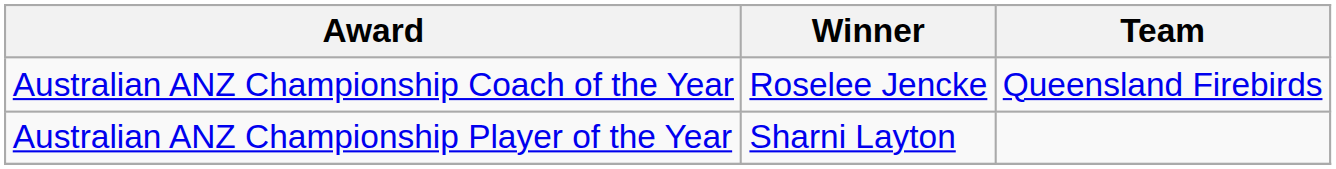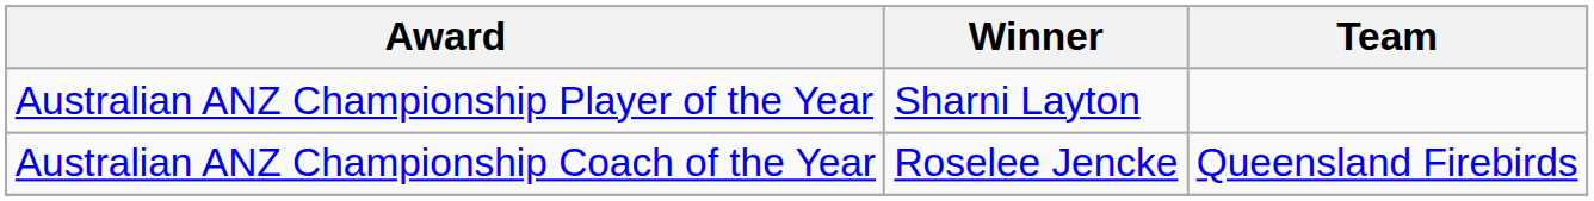 <table class="wikitable collapsible">
 <tr>
 <th>Award</th>
 <th>Winner</th>
 <th>Team</th>
 </tr>
 <tr>
+<td><a href='#'>Australian ANZ Championship Player of the Year</a></td>
+<td><a href='#'>Sharni Layton</a></td>
+<td></td>
+</tr>
+<tr>
 <td><a href='#'>Australian ANZ Championship Coach of the Year</a></td>
 <td><a href='#'>Roselee Jencke</a></td>
 <td><a href='#'>Queensland Firebirds</a></td>
 </tr>
 <tr>
-<td><a href='#'>Australian ANZ Championship Player of the Year</a></td>
-<td><a href='#'>Sharni Layton</a></td>
-<td></td>
-</tr>
-<tr>
 </tr>
 </table>
